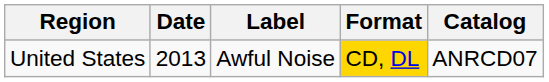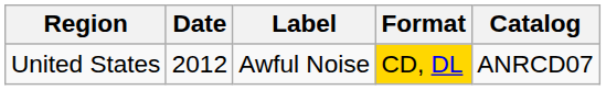 <table class="wikitable">
 <tr>
 <th>Region</th>
 <th>Date</th>
 <th>Label</th>
 <th>Format</th>
 <th>Catalog</th>
 </tr>
 <tr>
 <td>United States</td>
-<td>2013</td>
+<td>2012</td>
 <td>Awful Noise</td>
 <td style="background: gold;">CD, <a href='#'>DL</a></td>
 <td>ANRCD07</td>
 </tr>
 </table>
